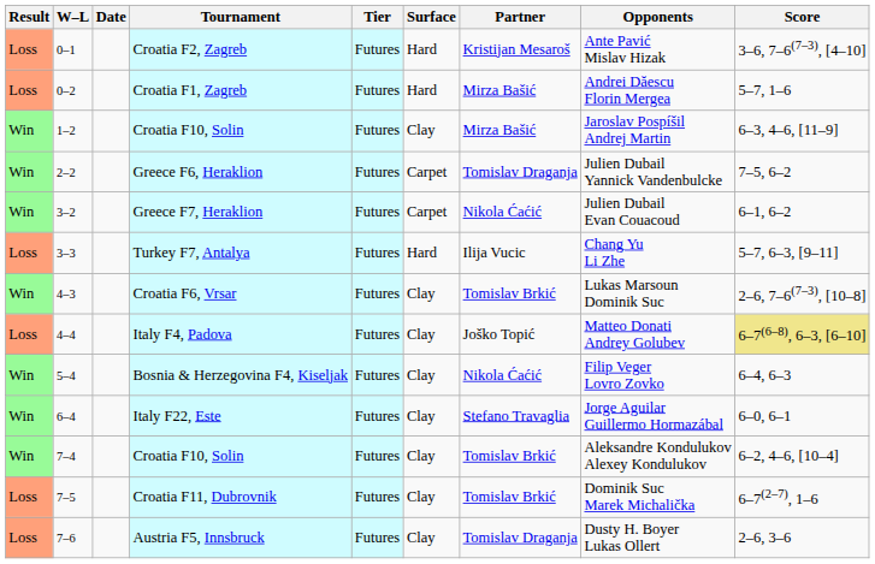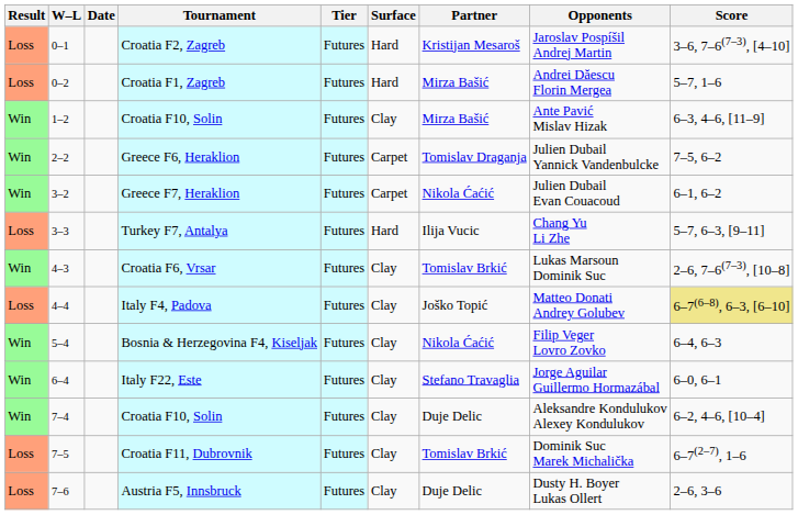 <table class="sortable wikitable">
 <tr>
 <th>Result</th>
 <th class=unsortable>W–L</th>
 <th>Date</th>
 <th>Tournament</th>
 <th>Tier</th>
 <th>Surface</th>
 <th>Partner</th>
 <th>Opponents</th>
 <th class=unsortable>Score</th>
 </tr>
 <tr>
 <td bgcolor=FFA07A>Loss</td>
 <td><small>0–1</small></td>
 <td></td>
 <td style=background:#cffcff>Croatia F2, <a href='#'>Zagreb</a></td>
 <td style=background:#cffcff>Futures</td>
 <td>Hard</td>
 <td> <a href='#'>Kristijan Mesaroš</a></td>
-<td> <a href='#'>Ante Pavić</a> <br> Mislav Hizak</td>
+<td> <a href='#'>Jaroslav Pospíšil</a> <br> <a href='#'>Andrej Martin</a></td>
 <td>3–6, 7–6<sup>(7–3)</sup>, [4–10]</td>
 </tr>
 <tr>
 <td bgcolor=FFA07A>Loss</td>
 <td><small>0–2</small></td>
 <td></td>
 <td style=background:#cffcff>Croatia F1, <a href='#'>Zagreb</a></td>
 <td style=background:#cffcff>Futures</td>
 <td>Hard</td>
 <td> <a href='#'>Mirza Bašić</a></td>
 <td> <a href='#'>Andrei Dăescu</a> <br> <a href='#'>Florin Mergea</a></td>
 <td>5–7, 1–6</td>
 </tr>
 <tr>
 <td bgcolor=98FB98>Win</td>
 <td><small>1–2</small></td>
 <td></td>
 <td style=background:#cffcff>Croatia F10, <a href='#'>Solin</a></td>
 <td style=background:#cffcff>Futures</td>
 <td>Clay</td>
 <td> <a href='#'>Mirza Bašić</a></td>
-<td> <a href='#'>Jaroslav Pospíšil</a> <br> <a href='#'>Andrej Martin</a></td>
+<td> <a href='#'>Ante Pavić</a> <br> Mislav Hizak</td>
 <td>6–3, 4–6, [11–9]</td>
 </tr>
 <tr>
 <td bgcolor=98FB98>Win</td>
 <td><small>2–2</small></td>
 <td></td>
 <td style=background:#cffcff>Greece F6, <a href='#'>Heraklion</a></td>
 <td style=background:#cffcff>Futures</td>
 <td>Carpet</td>
 <td> <a href='#'>Tomislav Draganja</a></td>
 <td> Julien Dubail <br> Yannick Vandenbulcke</td>
 <td>7–5, 6–2</td>
 </tr>
 <tr>
 <td bgcolor=98FB98>Win</td>
 <td><small>3–2</small></td>
 <td></td>
 <td style=background:#cffcff>Greece F7, <a href='#'>Heraklion</a></td>
 <td style=background:#cffcff>Futures</td>
 <td>Carpet</td>
 <td> <a href='#'>Nikola Ćaćić</a></td>
 <td> Julien Dubail <br> Evan Couacoud</td>
 <td>6–1, 6–2</td>
 </tr>
 <tr>
 <td bgcolor=FFA07A>Loss</td>
 <td><small>3–3</small></td>
 <td></td>
 <td style=background:#cffcff>Turkey F7, <a href='#'>Antalya</a></td>
 <td style=background:#cffcff>Futures</td>
 <td>Hard</td>
 <td> Ilija Vucic</td>
 <td> <a href='#'>Chang Yu</a> <br> <a href='#'>Li Zhe</a></td>
 <td>5–7, 6–3, [9–11]</td>
 </tr>
 <tr>
 <td bgcolor=98FB98>Win</td>
 <td><small>4–3</small></td>
 <td></td>
 <td style=background:#cffcff>Croatia F6, <a href='#'>Vrsar</a></td>
 <td style=background:#cffcff>Futures</td>
 <td>Clay</td>
 <td> <a href='#'>Tomislav Brkić</a></td>
 <td> Lukas Marsoun <br> Dominik Suc</td>
 <td>2–6, 7–6<sup>(7–3)</sup>, [10–8]</td>
 </tr>
 <tr>
 <td bgcolor=FFA07A>Loss</td>
 <td><small>4–4</small></td>
 <td></td>
 <td style=background:#cffcff>Italy F4, <a href='#'>Padova</a></td>
 <td style=background:#cffcff>Futures</td>
 <td>Clay</td>
 <td> Joško Topić</td>
 <td> <a href='#'>Matteo Donati</a> <br> <a href='#'>Andrey Golubev</a></td>
 <td style="background: khaki;">6–7<sup>(6–8)</sup>, 6–3, [6–10]</td>
 </tr>
 <tr>
 <td bgcolor=98FB98>Win</td>
 <td><small>5–4</small></td>
 <td></td>
 <td style=background:#cffcff>Bosnia & Herzegovina F4, <a href='#'>Kiseljak</a></td>
 <td style=background:#cffcff>Futures</td>
 <td>Clay</td>
 <td> <a href='#'>Nikola Ćaćić</a></td>
 <td> <a href='#'>Filip Veger</a> <br> <a href='#'>Lovro Zovko</a></td>
 <td>6–4, 6–3</td>
 </tr>
 <tr>
 <td bgcolor=98FB98>Win</td>
 <td><small>6–4</small></td>
 <td></td>
 <td style=background:#cffcff>Italy F22, <a href='#'>Este</a></td>
 <td style=background:#cffcff>Futures</td>
 <td>Clay</td>
 <td> <a href='#'>Stefano Travaglia</a></td>
 <td> <a href='#'>Jorge Aguilar</a> <br> <a href='#'>Guillermo Hormazábal</a></td>
 <td>6–0, 6–1</td>
 </tr>
 <tr>
 <td bgcolor=98FB98>Win</td>
 <td><small>7–4</small></td>
 <td></td>
 <td style=background:#cffcff>Croatia F10, <a href='#'>Solin</a></td>
 <td style=background:#cffcff>Futures</td>
 <td>Clay</td>
-<td> <a href='#'>Tomislav Brkić</a></td>
+<td> Duje Delic</td>
 <td> Aleksandre Kondulukov <br> Alexey Kondulukov</td>
 <td>6–2, 4–6, [10–4]</td>
 </tr>
 <tr>
 <td bgcolor=FFA07A>Loss</td>
 <td><small>7–5</small></td>
 <td></td>
 <td style=background:#cffcff>Croatia F11, <a href='#'>Dubrovnik</a></td>
 <td style=background:#cffcff>Futures</td>
 <td>Clay</td>
 <td> <a href='#'>Tomislav Brkić</a></td>
 <td> Dominik Suc <br> <a href='#'>Marek Michalička</a></td>
 <td>6–7<sup>(2–7)</sup>, 1–6</td>
 </tr>
 <tr>
 <td bgcolor=FFA07A>Loss</td>
 <td><small>7–6</small></td>
 <td></td>
 <td style=background:#cffcff>Austria F5, <a href='#'>Innsbruck</a></td>
 <td style=background:#cffcff>Futures</td>
 <td>Clay</td>
-<td> <a href='#'>Tomislav Draganja</a></td>
+<td> Duje Delic</td>
 <td> Dusty H. Boyer <br> Lukas Ollert</td>
 <td>2–6, 3–6</td>
 </tr>
 </table>
